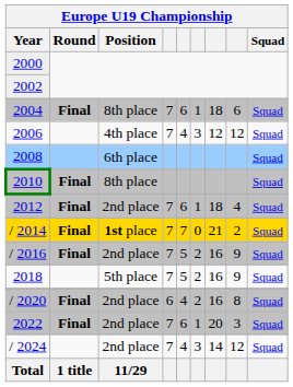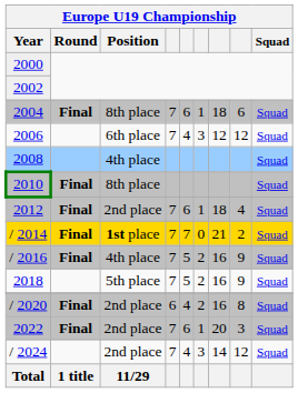 <table class="wikitable" style="text-align: center;">
 <tr>
 <th colspan=9><a href='#'>Europe U19 Championship</a></th>
 </tr>
 <tr>
 <th>Year</th>
 <th>Round</th>
 <th>Position</th>
 <th></th>
 <th></th>
 <th></th>
 <th></th>
 <th></th>
 <th><small>Squad</small></th>
 </tr>
 <tr bgcolor="efefef">
 <td> <a href='#'>2000</a></td>
 </tr>
 <tr bgcolor="efefef">
 <td> <a href='#'>2002</a></td>
 </tr>
 <tr bgcolor=silver>
 <td> <a href='#'>2004</a></td>
 <td><strong>Final</strong></td>
 <td>8th place</td>
 <td>7</td>
 <td>6</td>
 <td>1</td>
 <td>18</td>
 <td>6</td>
 <td><small> <a href='#'>Squad</a></small></td>
 </tr>
 <tr>
 <td> <a href='#'>2006</a></td>
 <td></td>
-<td>4th place</td>
+<td>6th place</td>
 <td>7</td>
 <td>4</td>
 <td>3</td>
 <td>12</td>
 <td>12</td>
 <td><small> <a href='#'>Squad</a></small></td>
 </tr>
 <tr bgcolor=9acdff>
 <td> <a href='#'>2008</a></td>
 <td></td>
-<td>6th place</td>
+<td>4th place</td>
 <td></td>
 <td></td>
 <td></td>
 <td></td>
 <td></td>
 <td><small> <a href='#'>Squad</a></small></td>
 </tr>
 <tr bgcolor=silver>
 <td style="border:3px solid green"> <a href='#'>2010</a></td>
 <td><strong>Final</strong></td>
 <td>8th place</td>
 <td></td>
 <td></td>
 <td></td>
 <td></td>
 <td></td>
 <td><small> <a href='#'>Squad</a></small></td>
 </tr>
 <tr bgcolor=silver>
 <td> <a href='#'>2012</a></td>
 <td><strong>Final</strong></td>
 <td>2nd place</td>
 <td>7</td>
 <td>6</td>
 <td>1</td>
 <td>18</td>
 <td>4</td>
 <td><small> <a href='#'>Squad</a></small></td>
 </tr>
 <tr bgcolor=gold>
 <td>/ <a href='#'>2014</a></td>
 <td><strong>Final</strong></td>
 <td><strong>1st</strong> place</td>
 <td>7</td>
 <td>7</td>
 <td>0</td>
 <td>21</td>
 <td>2</td>
 <td><small> <a href='#'>Squad</a></small></td>
 </tr>
 <tr bgcolor=silver>
 <td>/ <a href='#'>2016</a></td>
 <td><strong>Final</strong></td>
-<td>2nd place</td>
+<td>4th place</td>
 <td>7</td>
 <td>5</td>
 <td>2</td>
 <td>16</td>
 <td>9</td>
 <td><small> <a href='#'>Squad</a></small></td>
 </tr>
 <tr>
 <td> <a href='#'>2018</a></td>
 <td></td>
 <td>5th place</td>
 <td>7</td>
 <td>5</td>
 <td>2</td>
 <td>16</td>
 <td>9</td>
 <td><small> <a href='#'>Squad</a></small></td>
 </tr>
 <tr>
 </tr>
 <tr bgcolor=silver>
 <td>/ <a href='#'>2020</a></td>
 <td><strong>Final</strong></td>
 <td>2nd place</td>
 <td>6</td>
 <td>4</td>
 <td>2</td>
 <td>16</td>
 <td>8</td>
 <td><small> <a href='#'>Squad</a></small></td>
 </tr>
 <tr bgcolor=silver>
 <td> <a href='#'>2022</a></td>
 <td><strong>Final</strong></td>
 <td>2nd place</td>
 <td>7</td>
 <td>6</td>
 <td>1</td>
 <td>20</td>
 <td>3</td>
 <td><small> <a href='#'>Squad</a></small></td>
 </tr>
 <tr>
 <td>/ <a href='#'>2024</a></td>
 <td></td>
 <td>2nd place</td>
 <td>7</td>
 <td>4</td>
 <td>3</td>
 <td>14</td>
 <td>12</td>
 <td><small> <a href='#'>Squad</a></small></td>
 </tr>
 <tr>
 <th>Total</th>
 <th>1 title</th>
 <th>11/29</th>
 <th></th>
 <th></th>
 <th></th>
 <th></th>
 <th></th>
 <th></th>
 </tr>
 </table>
